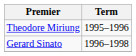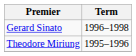 <table class="wikitable">
 <tr>
 <th><strong>Premier</strong></th>
 <th><strong>Term</strong></th>
 </tr>
 <tr>
+<td><a href='#'>Gerard Sinato</a></td>
+<td>1996–1998</td>
+</tr>
+<tr>
 <td><a href='#'>Theodore Miriung</a></td>
 <td>1995–1996</td>
 </tr>
 <tr>
-<td><a href='#'>Gerard Sinato</a></td>
-<td>1996–1998</td>
-</tr>
-<tr>
 </tr>
 </table>
